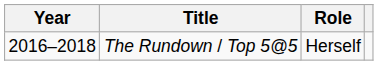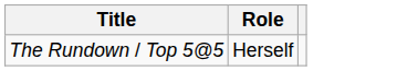 <table class="wikitable">
 <tr>
-<th>Year</th>
 <th>Title</th>
 <th>Role</th>
 <th></th>
 </tr>
 <tr>
-<td>2016–2018</td>
 <td><em>The Rundown</em> / <em>Top 5@5</em></td>
 <td>Herself</td>
 <td style="text-align:center;"></td>
 </tr>
 </table>
